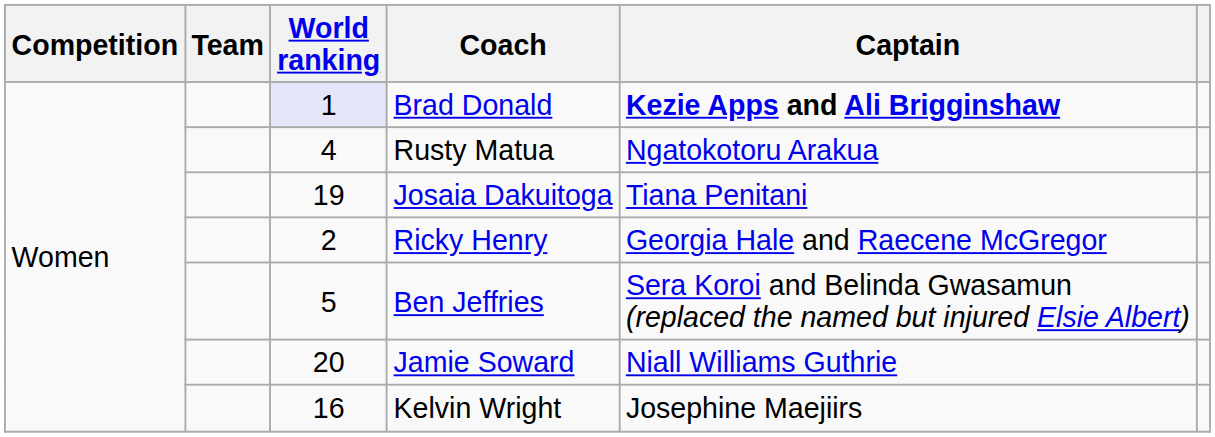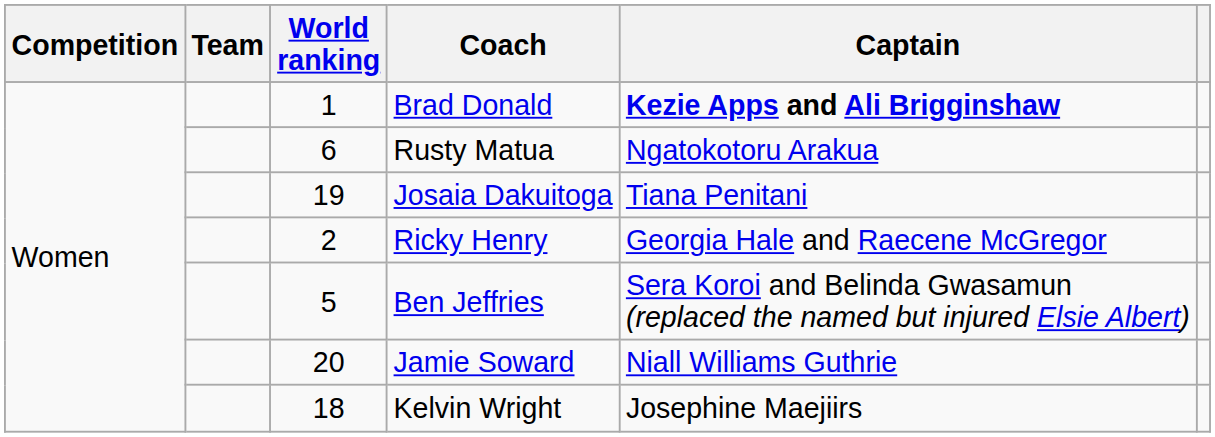 <table class="wikitable sortable" style="font-size:95%;">
 <tr>
 <th>Competition</th>
 <th>Team</th>
 <th><a href='#'>World<br>ranking</a></th>
 <th>Coach</th>
 <th>Captain</th>
 <th></th>
 </tr>
 <tr>
 <td rowspan="7">Women</td>
 <td></td>
-<td align="center" style="background: lavender;">1</td>
+<td align="center">1</td>
 <td> <a href='#'>Brad Donald</a></td>
 <td><strong><a href='#'>Kezie Apps</a> and <a href='#'>Ali Brigginshaw</a></strong></td>
 <td align=center></td>
 </tr>
 <tr>
 <td></td>
-<td align="center">4</td>
+<td align="center">6</td>
 <td> Rusty Matua</td>
 <td><a href='#'>Ngatokotoru Arakua</a></td>
 <td align=center></td>
 </tr>
 <tr>
 <td></td>
 <td align="center">19</td>
 <td> <a href='#'>Josaia Dakuitoga</a></td>
 <td><a href='#'>Tiana Penitani</a></td>
 <td align="center"></td>
 </tr>
 <tr>
 <td></td>
 <td align="center">2</td>
 <td> <a href='#'>Ricky Henry</a></td>
 <td><a href='#'>Georgia Hale</a> and <a href='#'>Raecene McGregor</a></td>
 <td align="center"></td>
 </tr>
 <tr>
 <td></td>
 <td align="center">5</td>
 <td> <a href='#'>Ben Jeffries</a></td>
 <td><a href='#'>Sera Koroi</a> and Belinda Gwasamun <br> <em>(replaced the named but injured <a href='#'>Elsie Albert</a>)</em></td>
 <td align="center"></td>
 </tr>
 <tr>
 <td></td>
 <td align="center">20</td>
 <td> <a href='#'>Jamie Soward</a></td>
 <td><a href='#'>Niall Williams Guthrie</a></td>
 <td align="center"></td>
 </tr>
 <tr>
 <td></td>
-<td align="center">16</td>
+<td align="center">18</td>
 <td> Kelvin Wright</td>
 <td>Josephine Maejiirs</td>
 <td align="center"></td>
 </tr>
 </table>
